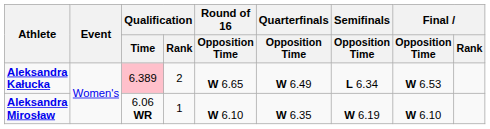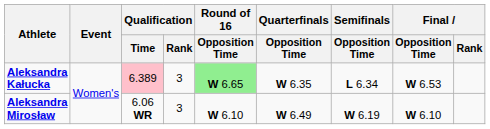 <table class="wikitable" style="font-size:90%; text-align:center">
 <tr>
 <th rowspan=2>Athlete</th>
 <th rowspan=2>Event</th>
 <th colspan=2>Qualification</th>
 <th>Round of 16</th>
 <th>Quarterfinals</th>
 <th>Semifinals</th>
 <th colspan=2>Final / </th>
 </tr>
 <tr style="font-size:95%">
 <th>Time</th>
 <th>Rank</th>
 <th>Opposition<br>Time</th>
 <th>Opposition<br>Time</th>
 <th>Opposition<br>Time</th>
 <th>Opposition<br>Time</th>
 <th>Rank</th>
 </tr>
 <tr>
 <td align=left><strong><a href='#'>Aleksandra Kałucka</a></strong></td>
 <td rowspan=2 align=left><a href='#'>Women's</a></td>
 <td style="background: pink;">6.389</td>
-<td>2</td>
-<td><br><strong>W</strong> 6.65</td>
-<td><br><strong>W</strong> 6.49</td>
+<td>3</td>
+<td style="background: lightgreen;"><br><strong>W</strong> 6.65</td>
+<td><br> <strong>W</strong> 6.35</td>
 <td><br><strong>L</strong> 6.34</td>
 <td><br><strong>W</strong> 6.53</td>
 <td></td>
 </tr>
 <tr>
 <td align=left><strong><a href='#'>Aleksandra Mirosław</a></strong></td>
 <td>6.06 <strong>WR</strong></td>
-<td>1</td>
+<td>3</td>
 <td><br><strong>W</strong> 6.10</td>
-<td><br> <strong>W</strong> 6.35</td>
+<td><br><strong>W</strong> 6.49</td>
 <td><br><strong>W</strong> 6.19</td>
 <td><br><strong>W</strong> 6.10</td>
 <td></td>
 </tr>
 </table>
